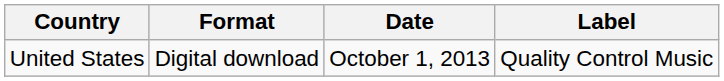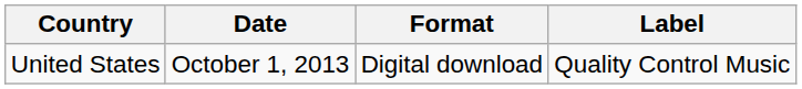 <table class="wikitable">
 <tr>
 <th>Country</th>
+<th>Date</th>
 <th>Format</th>
-<th>Date</th>
 <th>Label</th>
 </tr>
 <tr>
 <td>United States</td>
+<td>October 1, 2013</td>
 <td>Digital download</td>
-<td>October 1, 2013</td>
 <td>Quality Control Music</td>
 </tr>
 </table>
